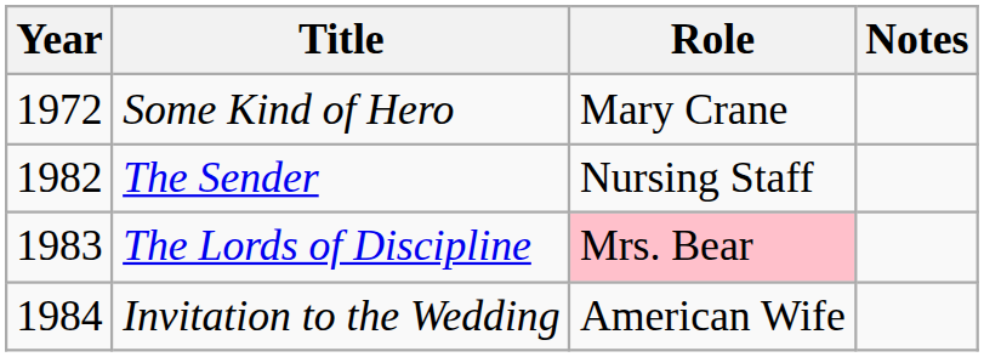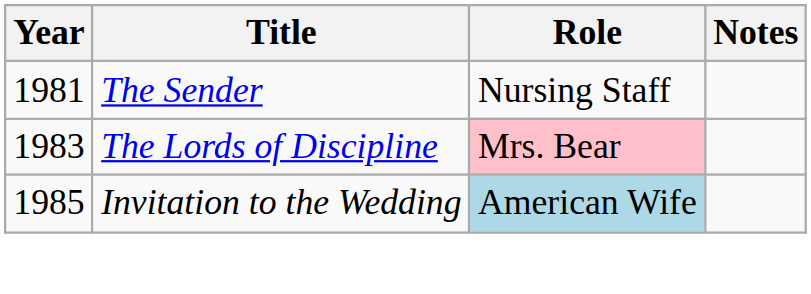 <table class="wikitable sortable">
 <tr>
 <th>Year</th>
 <th>Title</th>
 <th>Role</th>
 <th>Notes</th>
 </tr>
 <tr>
-<td>1972</td>
-<td><em>Some Kind of Hero</em></td>
-<td>Mary Crane</td>
-<td></td>
-</tr>
-<tr>
-<td>1982</td>
+<td>1981</td>
 <td><em><a href='#'>The Sender</a></em></td>
 <td>Nursing Staff</td>
 <td></td>
 </tr>
 <tr>
 <td>1983</td>
 <td><a href='#'><em>The Lords of Discipline</em></a></td>
 <td style="background: pink;">Mrs. Bear</td>
 <td></td>
 </tr>
 <tr>
-<td>1984</td>
+<td>1985</td>
 <td><em>Invitation to the Wedding</em></td>
-<td>American Wife</td>
+<td style="background: lightblue;">American Wife</td>
 <td></td>
 </tr>
 </table>
